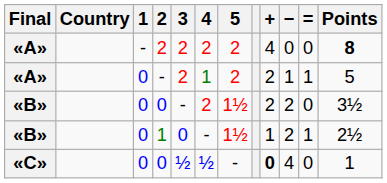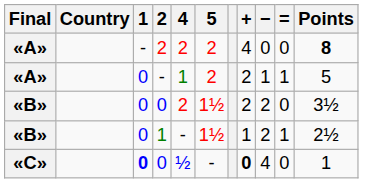 <table class="wikitable" style="text-align:center">
 <tr>
 <th>Final</th>
 <th>Country</th>
 <th>1</th>
 <th>2</th>
-<th>3</th>
 <th>4</th>
 <th>5</th>
 <th></th>
 <th>+</th>
 <th>−</th>
 <th>=</th>
 <th>Points</th>
 </tr>
 <tr>
 <th>«A»</th>
 <td style="text-align: left"></td>
 <td>-</td>
 <td style="color:red;">2</td>
 <td style="color:red;">2</td>
 <td style="color:red;">2</td>
-<td style="color:red;">2</td>
 <th></th>
 <td>4</td>
 <td>0</td>
 <td>0</td>
 <td><strong>8</strong></td>
 </tr>
 <tr>
 <th>«A»</th>
 <td style="text-align: left"></td>
 <td style="color:blue;">0</td>
 <td>-</td>
-<td style="color:red;">2</td>
 <td style="color:green;">1</td>
 <td style="color:red;">2</td>
 <th></th>
 <td>2</td>
 <td>1</td>
 <td>1</td>
 <td>5</td>
 </tr>
 <tr>
 <th>«B»</th>
 <td style="text-align: left"></td>
 <td style="color:blue;">0</td>
 <td style="color:blue;">0</td>
-<td>-</td>
 <td style="color:red;">2</td>
 <td style="color:red;">1½</td>
 <th></th>
 <td>2</td>
 <td>2</td>
 <td>0</td>
 <td>3½</td>
 </tr>
 <tr>
 <th>«B»</th>
 <td style="text-align: left"></td>
 <td style="color:blue;">0</td>
 <td style="color:green;">1</td>
-<td style="color:blue;">0</td>
 <td>-</td>
 <td style="color:red;">1½</td>
 <th></th>
 <td>1</td>
 <td>2</td>
 <td>1</td>
 <td>2½</td>
 </tr>
 <tr>
 <th>«C»</th>
 <td style="text-align: left"></td>
+<td style="color:blue;"><strong>0</strong></td>
 <td style="color:blue;">0</td>
-<td style="color:blue;">0</td>
-<td style="color:blue;">½</td>
 <td style="color:blue;">½</td>
 <td>-</td>
 <th></th>
 <td><strong>0</strong></td>
 <td>4</td>
 <td>0</td>
 <td>1</td>
 </tr>
 </table>
